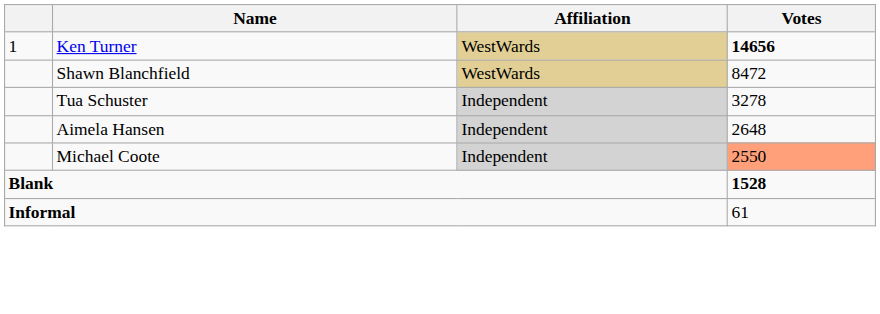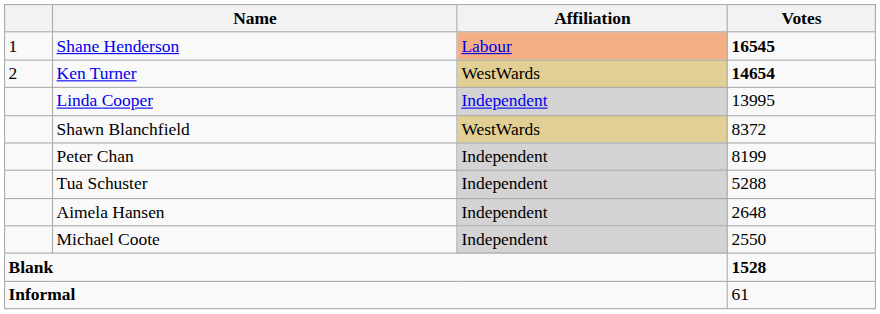 <table class="wikitable sortable" style="width:50em">
 <tr>
 <th></th>
 <th>Name</th>
 <th>Affiliation</th>
 <th>Votes</th>
 </tr>
 <tr>
 <td>1</td>
+<td><a href='#'>Shane Henderson</a></td>
+<td bgcolor="#F4B084"><a href='#'>Labour</a></td>
+<td><strong>16545</strong></td>
+</tr>
+<tr>
+<td>2</td>
 <td><a href='#'>Ken Turner</a></td>
 <td bgcolor=E1CF95>WestWards</td>
-<td><strong>14656</strong></td>
+<td><strong>14654</strong></td>
+</tr>
+<tr>
+<td></td>
+<td><a href='#'>Linda Cooper</a></td>
+<td bgcolor="lightgrey"><a href='#'>Independent</a></td>
+<td>13995</td>
 </tr>
 <tr>
 <td></td>
 <td>Shawn Blanchfield</td>
 <td bgcolor=E1CF95>WestWards</td>
-<td>8472</td>
+<td>8372</td>
+</tr>
+<tr>
+<td></td>
+<td>Peter Chan</td>
+<td bgcolor="lightgrey">Independent</td>
+<td>8199</td>
 </tr>
 <tr>
 <td></td>
 <td>Tua Schuster</td>
 <td bgcolor="lightgrey">Independent</td>
-<td>3278</td>
+<td>5288</td>
 </tr>
 <tr>
 <td></td>
 <td>Aimela Hansen</td>
 <td bgcolor="lightgrey">Independent</td>
 <td>2648</td>
 </tr>
 <tr>
 <td></td>
 <td>Michael Coote</td>
 <td bgcolor="lightgrey">Independent</td>
-<td style="background: lightsalmon;">2550</td>
+<td>2550</td>
 </tr>
 <tr>
 <td colspan="3"><strong>Blank</strong></td>
 <td><strong>1528</strong></td>
 </tr>
 <tr>
 <td colspan="3"><strong>Informal</strong></td>
 <td>61</td>
 </tr>
 </table>
